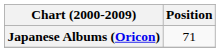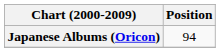 <table class="wikitable plainrowheaders">
 <tr>
 <th>Chart (2000-2009)</th>
 <th>Position</th>
 </tr>
 <tr>
 <th scope="row">Japanese Albums (<a href='#'>Oricon</a>)</th>
-<td style="text-align:center;">71</td>
+<td style="text-align:center;">94</td>
 </tr>
 <tr>
 </tr>
 </table>
